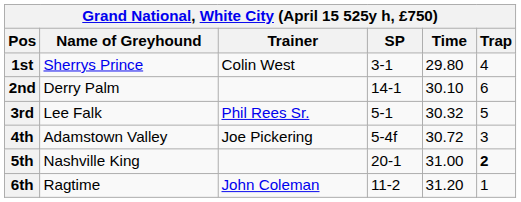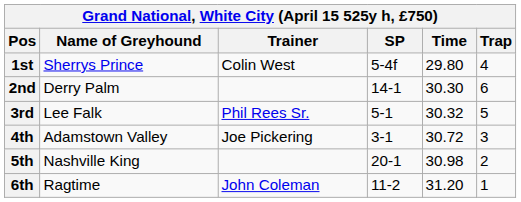 <table class="wikitable">
 <tr>
 <th colspan="6"><a href='#'>Grand National</a>, <a href='#'>White City</a> (April 15 525y h, £750)</th>
 </tr>
 <tr>
 <th width=30>Pos</th>
 <th width=180>Name of Greyhound</th>
 <th width=150>Trainer</th>
 <th width=50>SP</th>
 <th width=50>Time</th>
 <th width=30>Trap</th>
 </tr>
 <tr>
 <th>1st</th>
 <td><a href='#'>Sherrys Prince</a></td>
 <td>Colin West</td>
-<td>3-1</td>
+<td>5-4f</td>
 <td>29.80</td>
 <td>4</td>
 </tr>
 <tr>
 <th>2nd</th>
 <td>Derry Palm</td>
 <td></td>
 <td>14-1</td>
-<td>30.10</td>
+<td>30.30</td>
 <td>6</td>
 </tr>
 <tr>
 <th>3rd</th>
 <td>Lee Falk</td>
 <td><a href='#'>Phil Rees Sr.</a></td>
 <td>5-1</td>
 <td>30.32</td>
 <td>5</td>
 </tr>
 <tr>
 <th>4th</th>
 <td>Adamstown Valley</td>
 <td>Joe Pickering</td>
-<td>5-4f</td>
+<td>3-1</td>
 <td>30.72</td>
 <td>3</td>
 </tr>
 <tr>
 <th>5th</th>
 <td>Nashville King</td>
 <td></td>
 <td>20-1</td>
-<td>31.00</td>
-<td><strong>2</strong></td>
+<td>30.98</td>
+<td>2</td>
 </tr>
 <tr>
 <th>6th</th>
 <td>Ragtime</td>
 <td><a href='#'>John Coleman</a></td>
 <td>11-2</td>
 <td>31.20</td>
 <td>1</td>
 </tr>
 </table>
